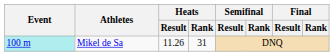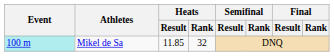 <table class="wikitable" border="1" style="font-size:90%">
 <tr>
 <th rowspan="2" width=100>Event</th>
 <th rowspan="2" width=120>Athletes</th>
 <th colspan="2">Heats</th>
 <th colspan="2">Semifinal</th>
 <th colspan="2">Final</th>
 </tr>
 <tr>
 <th>Result</th>
 <th>Rank</th>
 <th>Result</th>
 <th>Rank</th>
 <th>Result</th>
 <th>Rank</th>
 </tr>
 <tr>
 <td style="background: paleturquoise;"><a href='#'>100 m</a></td>
 <td><a href='#'>Mikel de Sa</a></td>
-<td align=center>11.26</td>
-<td align=center>31</td>
+<td align=center>11.85</td>
+<td align=center>32</td>
 <td colspan=4 align=center bgcolor="wheat">DNQ</td>
 </tr>
 </table>
